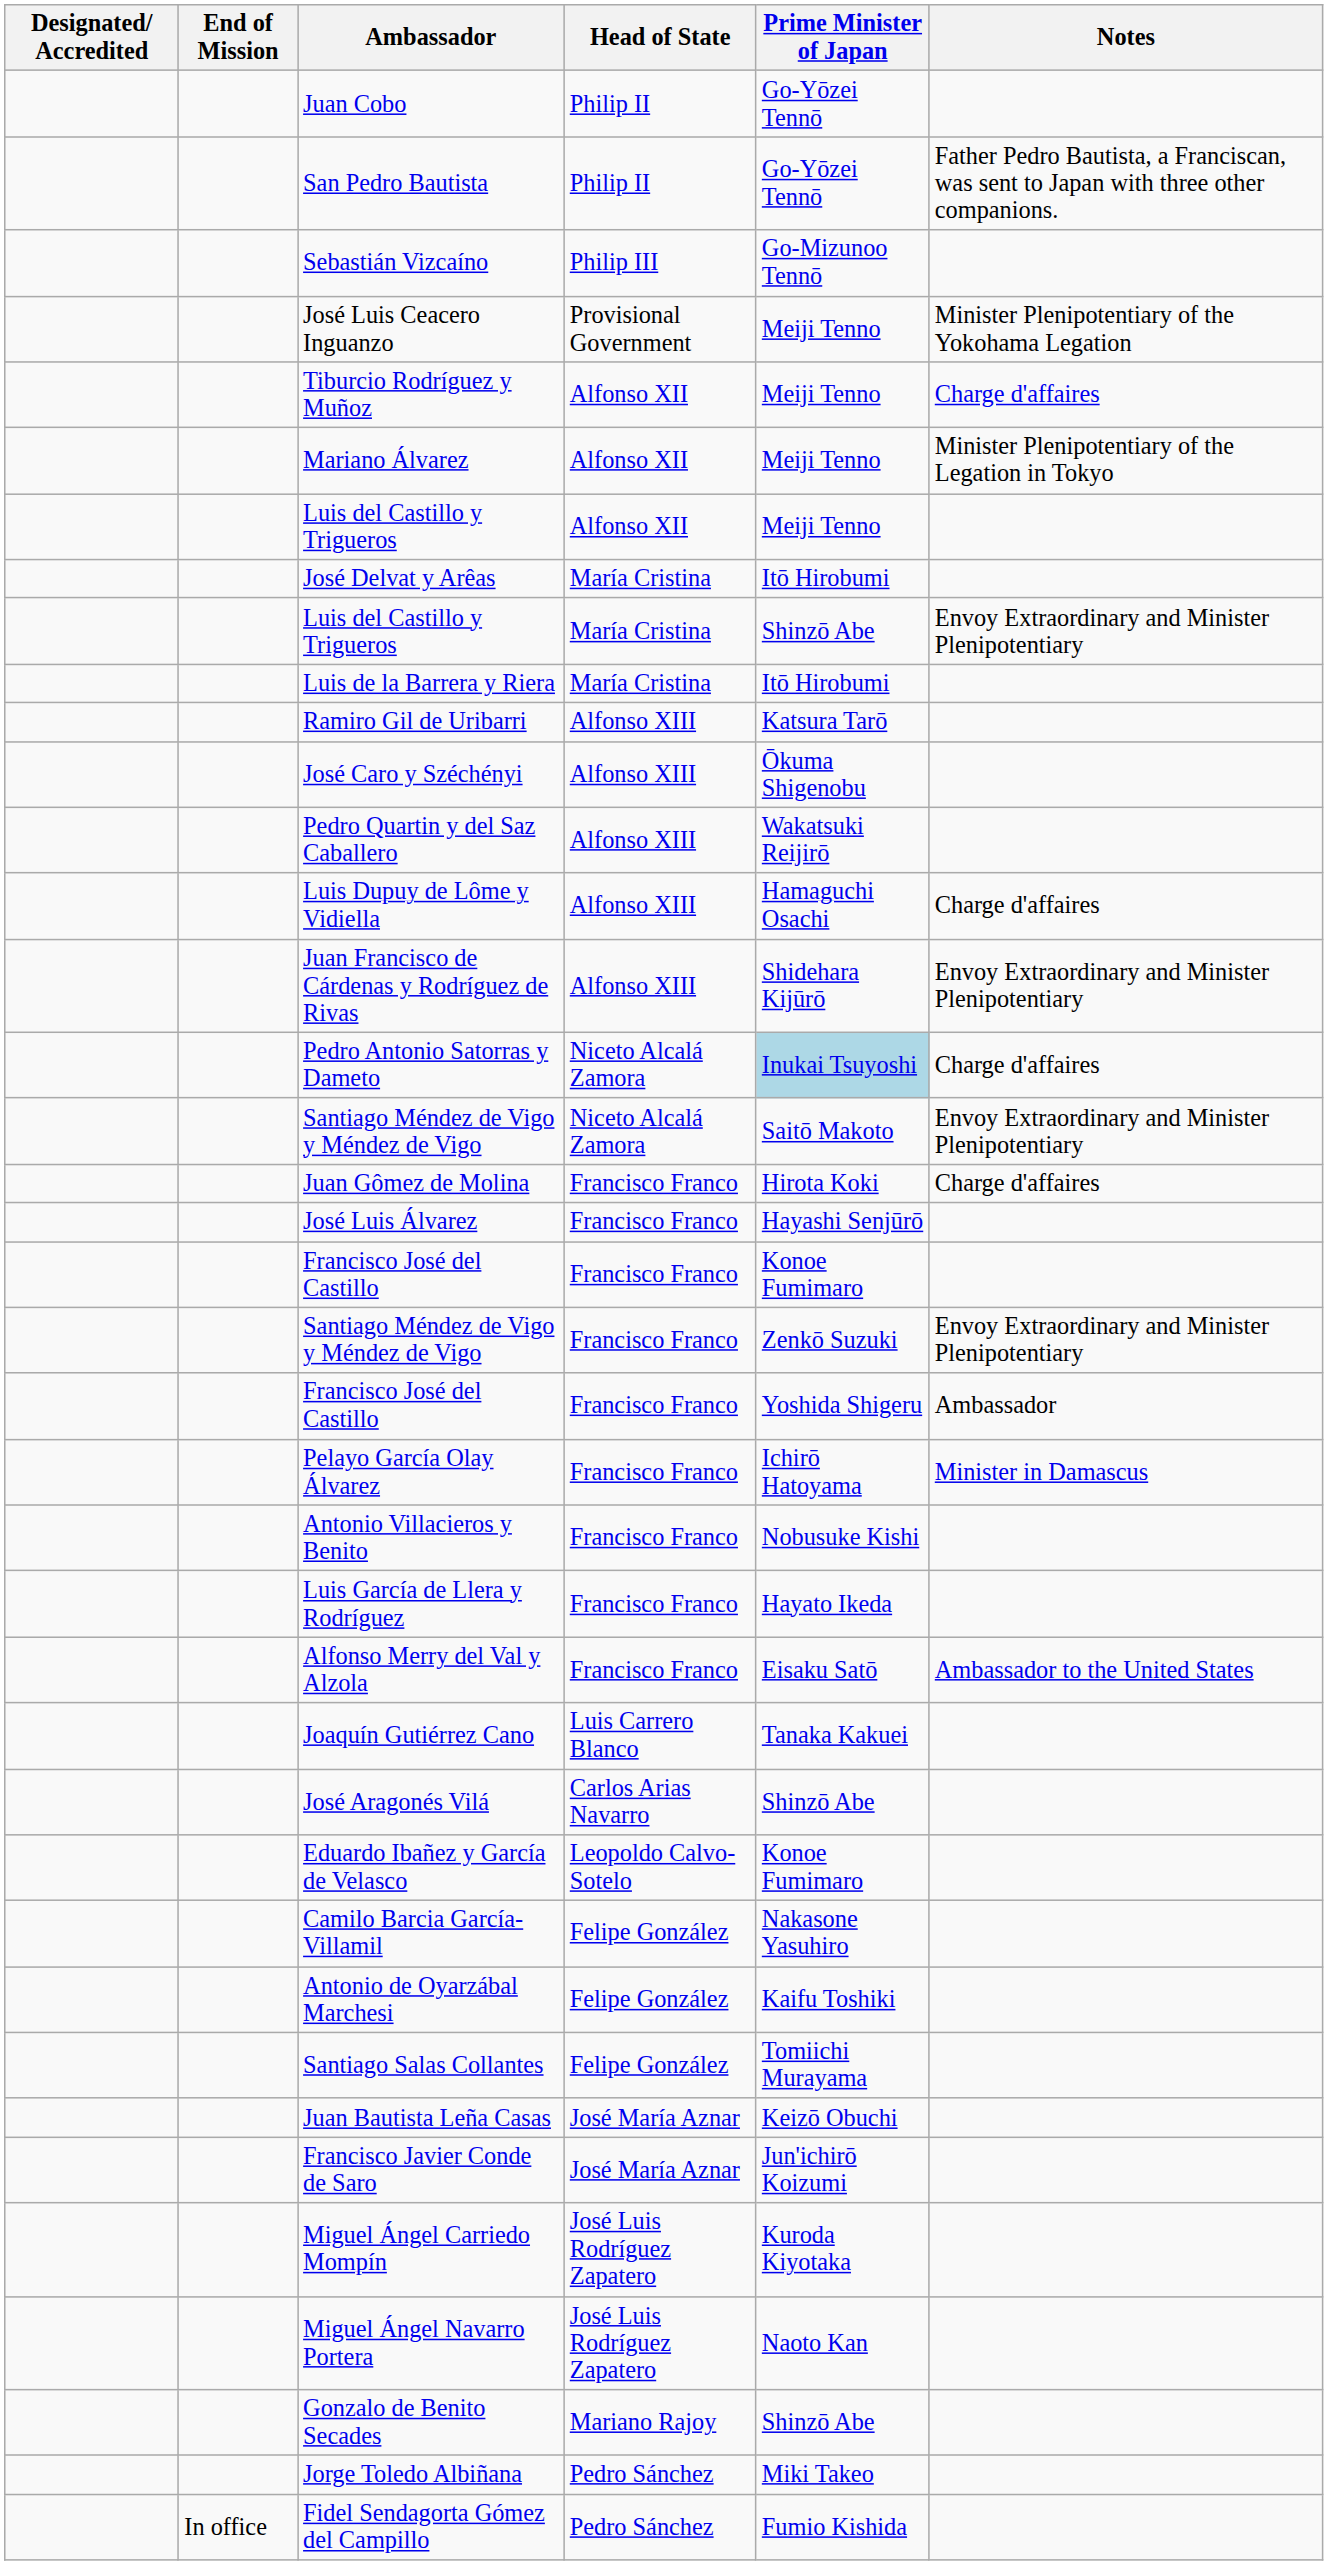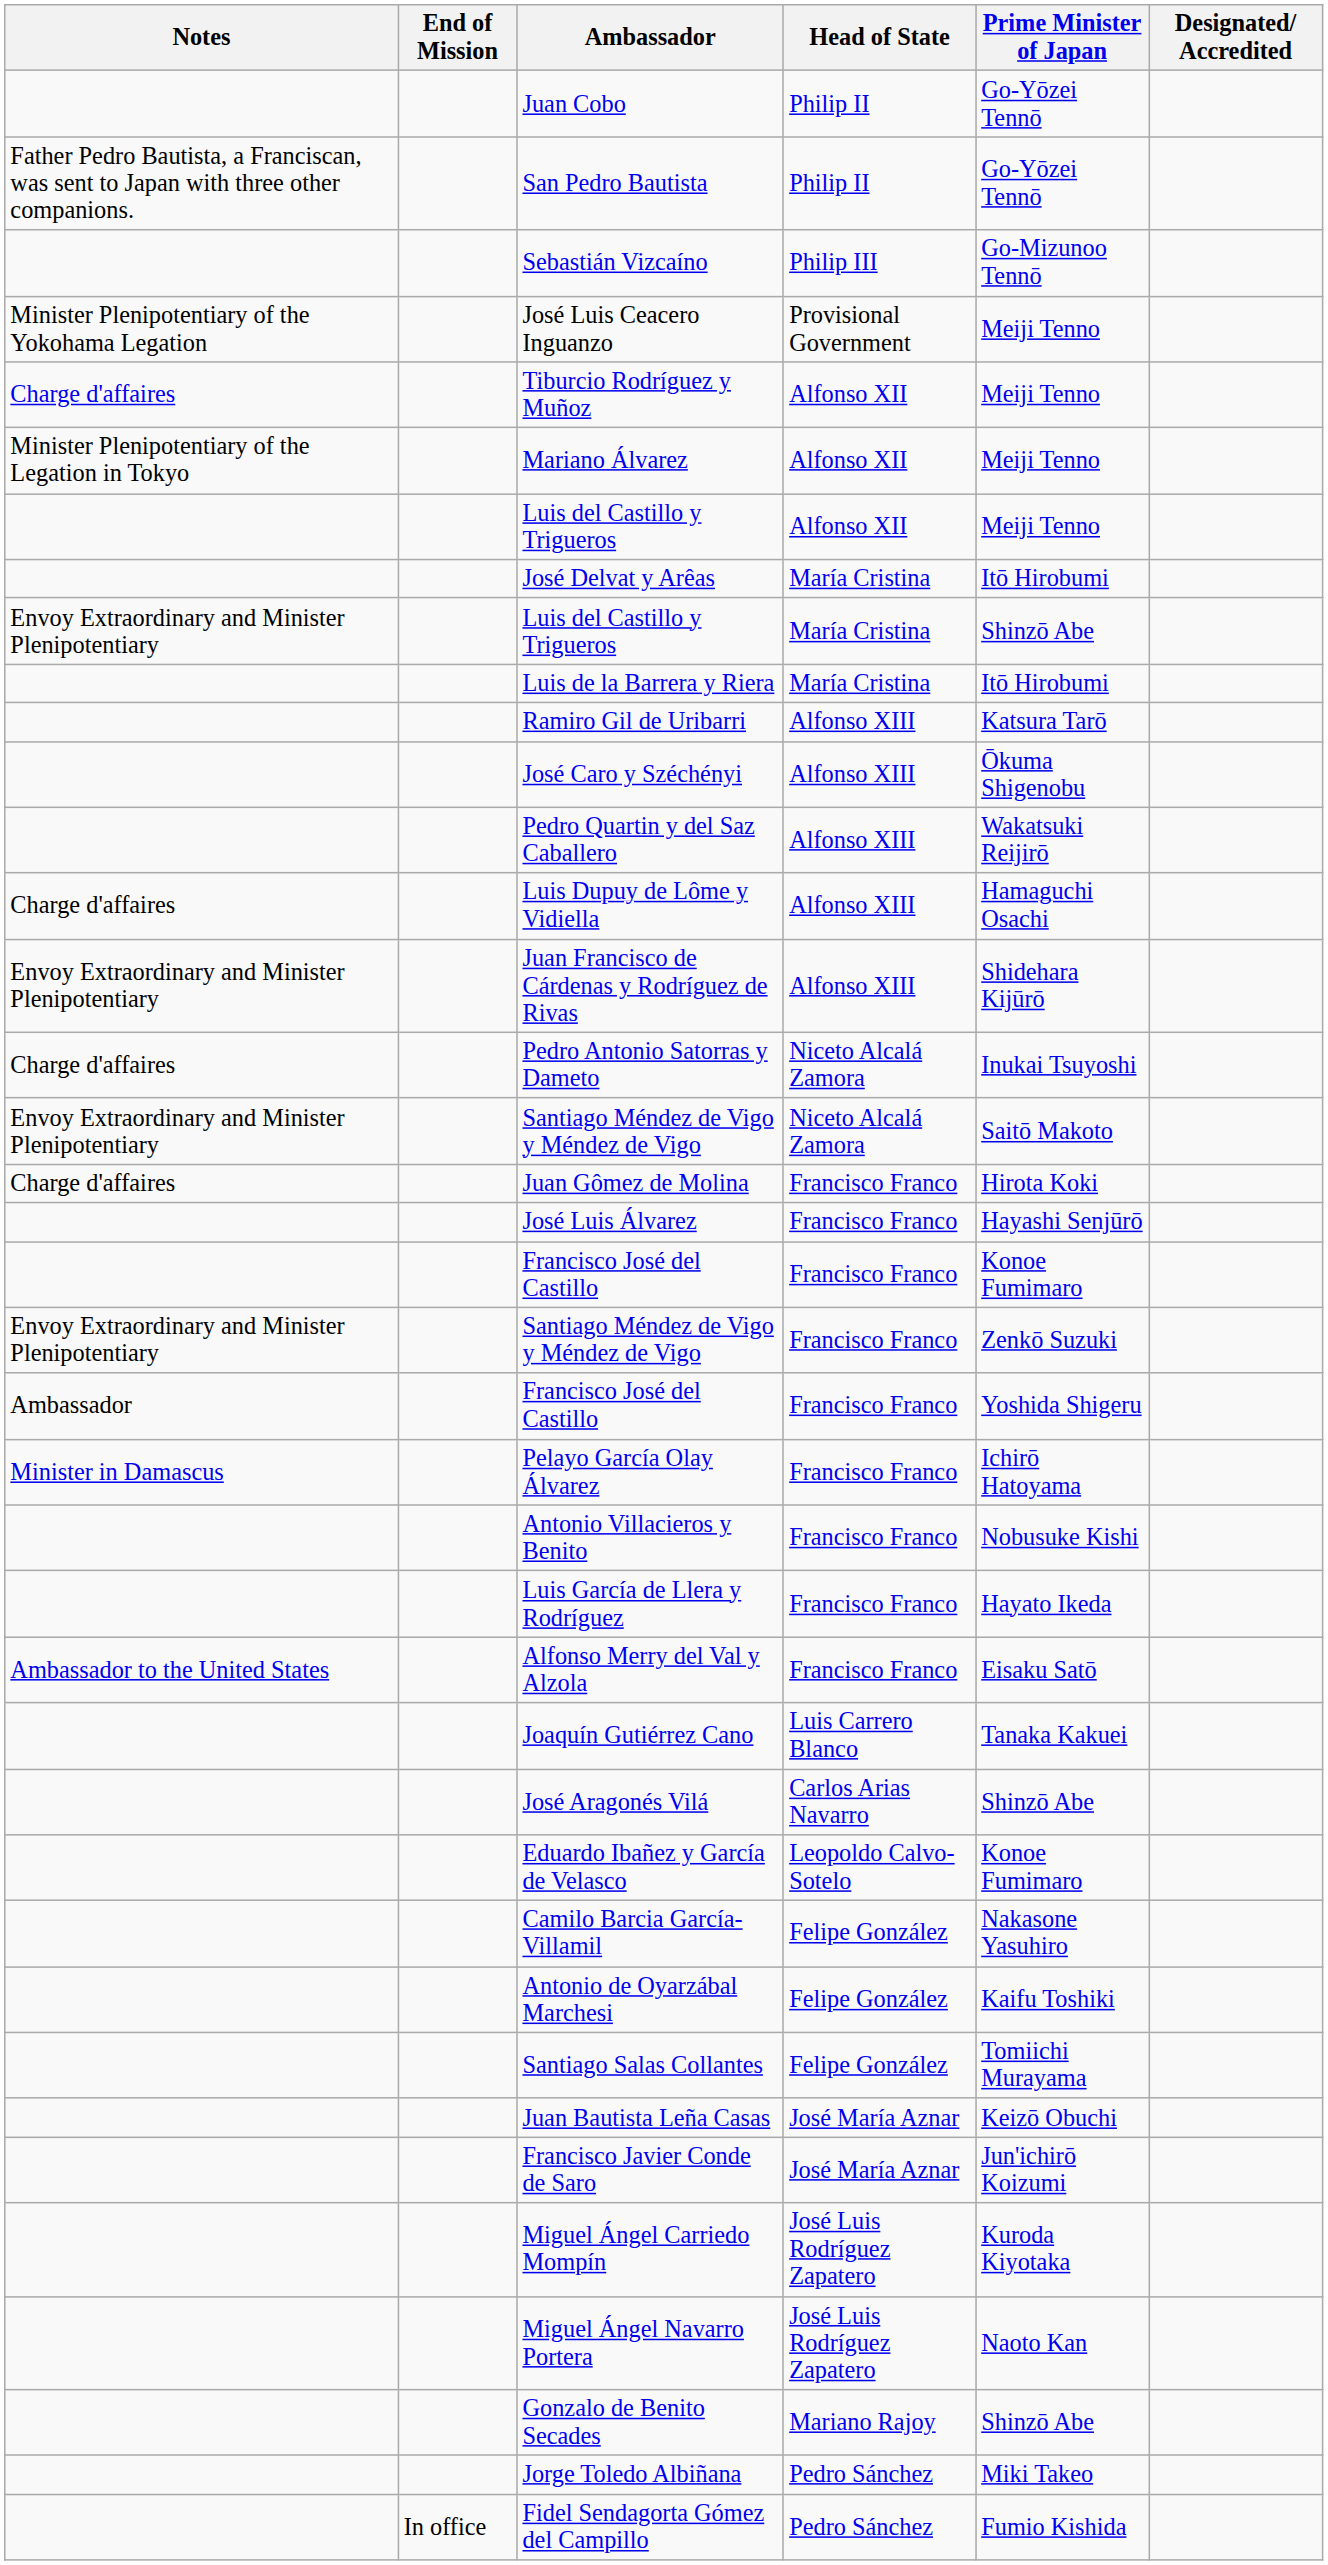 <table class="wikitable sortable">
 <tr>
-<th>Designated/ Accredited</th>
+<th>Notes</th>
 <th>End of Mission</th>
 <th>Ambassador</th>
 <th>Head of State</th>
 <th><a href='#'>Prime Minister of Japan</a></th>
-<th>Notes</th>
+<th>Designated/ Accredited</th>
 </tr>
 <tr>
 <td></td>
 <td></td>
 <td><a href='#'>Juan Cobo</a></td>
 <td><a href='#'>Philip II</a></td>
 <td><a href='#'>Go-Yōzei Tennō</a></td>
 <td></td>
 </tr>
 <tr>
-<td></td>
+<td>Father Pedro Bautista, a Franciscan, was sent to Japan with three other companions.</td>
 <td></td>
 <td><a href='#'>San Pedro Bautista</a></td>
 <td><a href='#'>Philip II</a></td>
 <td><a href='#'>Go-Yōzei Tennō</a></td>
-<td>Father Pedro Bautista, a Franciscan, was sent to Japan with three other companions.</td>
+<td></td>
 </tr>
 <tr>
 <td></td>
 <td></td>
 <td><a href='#'>Sebastián Vizcaíno</a></td>
 <td><a href='#'>Philip III</a></td>
 <td><a href='#'>Go-Mizunoo Tennō</a></td>
 <td></td>
 </tr>
 <tr>
-<td></td>
+<td>Minister Plenipotentiary of the Yokohama Legation</td>
 <td></td>
 <td>José Luis Ceacero Inguanzo</td>
 <td>Provisional Government</td>
 <td><a href='#'>Meiji Tenno</a></td>
-<td>Minister Plenipotentiary of the Yokohama Legation</td>
+<td></td>
 </tr>
 <tr>
-<td></td>
+<td><a href='#'>Charge d'affaires</a></td>
 <td></td>
 <td><a href='#'>Tiburcio Rodríguez y Muñoz</a></td>
 <td><a href='#'>Alfonso XII</a></td>
 <td><a href='#'>Meiji Tenno</a></td>
-<td><a href='#'>Charge d'affaires</a></td>
+<td></td>
 </tr>
 <tr>
-<td></td>
+<td>Minister Plenipotentiary of the Legation in Tokyo</td>
 <td></td>
 <td><a href='#'>Mariano Álvarez</a></td>
 <td><a href='#'>Alfonso XII</a></td>
 <td><a href='#'>Meiji Tenno</a></td>
-<td>Minister Plenipotentiary of the Legation in Tokyo</td>
+<td></td>
 </tr>
 <tr>
 <td></td>
 <td></td>
 <td><a href='#'>Luis del Castillo y Trigueros</a></td>
 <td><a href='#'>Alfonso XII</a></td>
 <td><a href='#'>Meiji Tenno</a></td>
 <td></td>
 </tr>
 <tr>
 <td></td>
 <td></td>
 <td><a href='#'>José Delvat y Arêas</a></td>
 <td><a href='#'>María Cristina</a></td>
 <td><a href='#'>Itō Hirobumi</a></td>
 <td></td>
 </tr>
 <tr>
-<td></td>
+<td>Envoy Extraordinary and Minister Plenipotentiary</td>
 <td></td>
 <td><a href='#'>Luis del Castillo y Trigueros</a></td>
 <td><a href='#'>María Cristina</a></td>
 <td><a href='#'>Shinzō Abe</a></td>
-<td>Envoy Extraordinary and Minister Plenipotentiary</td>
+<td></td>
 </tr>
 <tr>
 <td></td>
 <td></td>
 <td><a href='#'>Luis de la Barrera y Riera</a></td>
 <td><a href='#'>María Cristina</a></td>
 <td><a href='#'>Itō Hirobumi</a></td>
 <td></td>
 </tr>
 <tr>
 <td></td>
 <td></td>
 <td><a href='#'>Ramiro Gil de Uribarri</a></td>
 <td><a href='#'>Alfonso XIII</a></td>
 <td><a href='#'>Katsura Tarō</a></td>
 <td></td>
 </tr>
 <tr>
 <td></td>
 <td></td>
 <td><a href='#'>José Caro y Széchényi</a></td>
 <td><a href='#'>Alfonso XIII</a></td>
 <td><a href='#'>Ōkuma Shigenobu</a></td>
 <td></td>
 </tr>
 <tr>
 <td></td>
 <td></td>
 <td><a href='#'>Pedro Quartin y del Saz Caballero</a></td>
 <td><a href='#'>Alfonso XIII</a></td>
 <td><a href='#'>Wakatsuki Reijirō</a></td>
 <td></td>
 </tr>
 <tr>
-<td></td>
+<td>Charge d'affaires</td>
 <td></td>
 <td><a href='#'>Luis Dupuy de Lôme y Vidiella</a></td>
 <td><a href='#'>Alfonso XIII</a></td>
 <td><a href='#'>Hamaguchi Osachi</a></td>
-<td>Charge d'affaires</td>
+<td></td>
 </tr>
 <tr>
-<td></td>
+<td>Envoy Extraordinary and Minister Plenipotentiary</td>
 <td></td>
 <td><a href='#'>Juan Francisco de Cárdenas y Rodríguez de Rivas</a></td>
 <td><a href='#'>Alfonso XIII</a></td>
 <td><a href='#'>Shidehara Kijūrō</a></td>
-<td>Envoy Extraordinary and Minister Plenipotentiary</td>
+<td></td>
 </tr>
 <tr>
-<td></td>
+<td>Charge d'affaires</td>
 <td></td>
 <td><a href='#'>Pedro Antonio Satorras y Dameto</a></td>
 <td><a href='#'>Niceto Alcalá Zamora</a></td>
-<td style="background: lightblue;"><a href='#'>Inukai Tsuyoshi</a></td>
-<td>Charge d'affaires</td>
+<td><a href='#'>Inukai Tsuyoshi</a></td>
+<td></td>
 </tr>
 <tr>
-<td></td>
+<td>Envoy Extraordinary and Minister Plenipotentiary</td>
 <td></td>
 <td><a href='#'>Santiago Méndez de Vigo y Méndez de Vigo</a></td>
 <td><a href='#'>Niceto Alcalá Zamora</a></td>
 <td><a href='#'>Saitō Makoto</a></td>
-<td>Envoy Extraordinary and Minister Plenipotentiary</td>
+<td></td>
 </tr>
 <tr>
-<td></td>
+<td>Charge d'affaires</td>
 <td></td>
 <td><a href='#'>Juan Gômez de Molina</a></td>
 <td><a href='#'>Francisco Franco</a></td>
 <td><a href='#'>Hirota Koki</a></td>
-<td>Charge d'affaires</td>
+<td></td>
 </tr>
 <tr>
 <td></td>
 <td></td>
 <td><a href='#'>José Luis Álvarez</a></td>
 <td><a href='#'>Francisco Franco</a></td>
 <td><a href='#'>Hayashi Senjūrō</a></td>
 <td></td>
 </tr>
 <tr>
 <td></td>
 <td></td>
 <td><a href='#'>Francisco José del Castillo</a></td>
 <td><a href='#'>Francisco Franco</a></td>
 <td><a href='#'>Konoe Fumimaro</a></td>
 <td></td>
 </tr>
 <tr>
-<td></td>
+<td>Envoy Extraordinary and Minister Plenipotentiary</td>
 <td></td>
 <td><a href='#'>Santiago Méndez de Vigo y Méndez de Vigo</a></td>
 <td><a href='#'>Francisco Franco</a></td>
 <td><a href='#'>Zenkō Suzuki</a></td>
-<td>Envoy Extraordinary and Minister Plenipotentiary</td>
+<td></td>
 </tr>
 <tr>
-<td></td>
+<td>Ambassador</td>
 <td></td>
 <td><a href='#'>Francisco José del Castillo</a></td>
 <td><a href='#'>Francisco Franco</a></td>
 <td><a href='#'>Yoshida Shigeru</a></td>
-<td>Ambassador</td>
+<td></td>
 </tr>
 <tr>
-<td></td>
+<td><a href='#'>Minister in Damascus</a></td>
 <td></td>
 <td><a href='#'>Pelayo García Olay Álvarez</a></td>
 <td><a href='#'>Francisco Franco</a></td>
 <td><a href='#'>Ichirō Hatoyama</a></td>
-<td><a href='#'>Minister in Damascus</a></td>
+<td></td>
 </tr>
 <tr>
 <td></td>
 <td></td>
 <td><a href='#'>Antonio Villacieros y Benito</a></td>
 <td><a href='#'>Francisco Franco</a></td>
 <td><a href='#'>Nobusuke Kishi</a></td>
 <td></td>
 </tr>
 <tr>
 <td></td>
 <td></td>
 <td><a href='#'>Luis García de Llera y Rodríguez</a></td>
 <td><a href='#'>Francisco Franco</a></td>
 <td><a href='#'>Hayato Ikeda</a></td>
 <td></td>
 </tr>
 <tr>
-<td></td>
+<td><a href='#'>Ambassador to the United States</a></td>
 <td></td>
 <td><a href='#'>Alfonso Merry del Val y Alzola</a></td>
 <td><a href='#'>Francisco Franco</a></td>
 <td><a href='#'>Eisaku Satō</a></td>
-<td><a href='#'>Ambassador to the United States</a></td>
+<td></td>
 </tr>
 <tr>
 <td></td>
 <td></td>
 <td><a href='#'>Joaquín Gutiérrez Cano</a></td>
 <td><a href='#'>Luis Carrero Blanco</a></td>
 <td><a href='#'>Tanaka Kakuei</a></td>
 <td></td>
 </tr>
 <tr>
 <td></td>
 <td></td>
 <td><a href='#'>José Aragonés Vilá</a></td>
 <td><a href='#'>Carlos Arias Navarro</a></td>
 <td><a href='#'>Shinzō Abe</a></td>
 <td></td>
 </tr>
 <tr>
 <td></td>
 <td></td>
 <td><a href='#'>Eduardo Ibañez y García de Velasco</a></td>
 <td><a href='#'>Leopoldo Calvo-Sotelo</a></td>
 <td><a href='#'>Konoe Fumimaro</a></td>
 <td></td>
 </tr>
 <tr>
 <td></td>
 <td></td>
 <td><a href='#'>Camilo Barcia García-Villamil</a></td>
 <td><a href='#'>Felipe González</a></td>
 <td><a href='#'>Nakasone Yasuhiro</a></td>
 <td></td>
 </tr>
 <tr>
 <td></td>
 <td></td>
 <td><a href='#'>Antonio de Oyarzábal Marchesi</a></td>
 <td><a href='#'>Felipe González</a></td>
 <td><a href='#'>Kaifu Toshiki</a></td>
 <td></td>
 </tr>
 <tr>
 <td></td>
 <td></td>
 <td><a href='#'>Santiago Salas Collantes</a></td>
 <td><a href='#'>Felipe González</a></td>
 <td><a href='#'>Tomiichi Murayama</a></td>
 <td></td>
 </tr>
 <tr>
 <td></td>
 <td></td>
 <td><a href='#'>Juan Bautista Leña Casas</a></td>
 <td><a href='#'>José María Aznar</a></td>
 <td><a href='#'>Keizō Obuchi</a></td>
 <td></td>
 </tr>
 <tr>
 <td></td>
 <td></td>
 <td><a href='#'>Francisco Javier Conde de Saro</a></td>
 <td><a href='#'>José María Aznar</a></td>
 <td><a href='#'>Jun'ichirō Koizumi</a></td>
 <td></td>
 </tr>
 <tr>
 <td></td>
 <td></td>
 <td><a href='#'>Miguel Ángel Carriedo Mompín</a></td>
 <td><a href='#'>José Luis Rodríguez Zapatero</a></td>
 <td><a href='#'>Kuroda Kiyotaka</a></td>
 <td></td>
 </tr>
 <tr>
 <td></td>
 <td></td>
 <td><a href='#'>Miguel Ángel Navarro Portera</a></td>
 <td><a href='#'>José Luis Rodríguez Zapatero</a></td>
 <td><a href='#'>Naoto Kan</a></td>
 <td></td>
 </tr>
 <tr>
 <td></td>
 <td></td>
 <td><a href='#'>Gonzalo de Benito Secades</a></td>
 <td><a href='#'>Mariano Rajoy</a></td>
 <td><a href='#'>Shinzō Abe</a></td>
 <td></td>
 </tr>
 <tr>
 <td></td>
 <td></td>
 <td><a href='#'>Jorge Toledo Albiñana</a></td>
 <td><a href='#'>Pedro Sánchez</a></td>
 <td><a href='#'>Miki Takeo</a></td>
 <td></td>
 </tr>
 <tr>
 <td></td>
 <td>In office</td>
 <td><a href='#'>Fidel Sendagorta Gómez del Campillo</a></td>
 <td><a href='#'>Pedro Sánchez</a></td>
 <td><a href='#'>Fumio Kishida</a></td>
 <td></td>
 </tr>
 </table>
